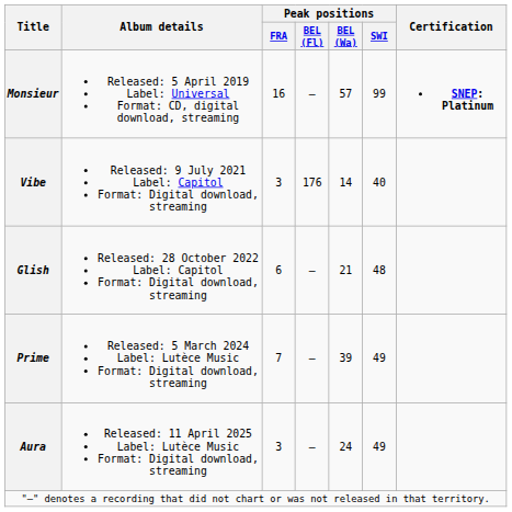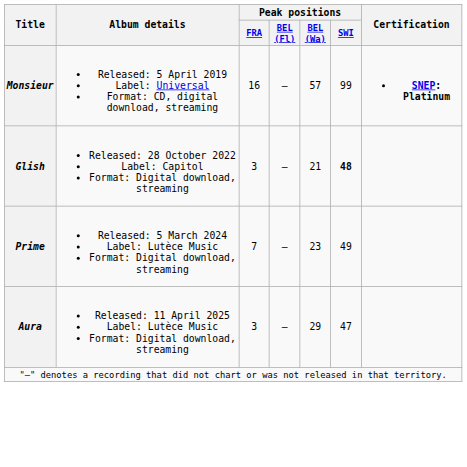 <table class="wikitable plainrowheaders" style="text-align:center">
 <tr>
 <th scope="col" rowspan="2">Title</th>
 <th scope="col" rowspan="2">Album details</th>
 <th scope="col" colspan="4">Peak positions</th>
 <th rowspan="2">Certification</th>
 </tr>
 <tr>
 <th scope="col" style="width:3em;font-size:90%;"><a href='#'>FRA</a><br></th>
 <th scope="col" style="width:3em;font-size:90%;"><a href='#'>BEL<br>(Fl)</a><br></th>
 <th scope="col" style="width:3em;font-size:90%;"><a href='#'>BEL <br>(Wa)</a><br></th>
 <th scope="col" style="width:3em;font-size:90%;"><a href='#'>SWI</a><br></th>
 </tr>
 <tr>
 <th scope="row"><em>Monsieur</em></th>
 <td><br><ul><li>Released: 5 April 2019</li><li>Label: <a href='#'>Universal</a></li><li>Format: CD, digital download, streaming</li></ul></td>
 <td>16</td>
 <td>—</td>
 <td>57</td>
 <td>99</td>
 <td><strong><br><ul><li><a href='#'>SNEP</a>: Platinum</li></ul></strong></td>
 </tr>
 <tr>
-<th scope="row"><em>Vibe</em></th>
-<td><br><ul><li>Released: 9 July 2021</li><li>Label: <a href='#'>Capitol</a></li><li>Format: Digital download, streaming</li></ul></td>
-<td>3</td>
-<td>176</td>
-<td>14</td>
-<td>40</td>
-<td></td>
-</tr>
-<tr>
 <th scope="row"><em>Glish</em></th>
 <td><br><ul><li>Released: 28 October 2022</li><li>Label: Capitol</li><li>Format: Digital download, streaming</li></ul></td>
-<td>6</td>
+<td>3</td>
 <td>—</td>
 <td>21</td>
-<td>48</td>
+<td><strong>48</strong></td>
 <td></td>
 </tr>
 <tr>
 <th scope="row"><em>Prime</em></th>
 <td><br><ul><li>Released: 5 March 2024</li><li>Label: Lutèce Music</li><li>Format: Digital download, streaming</li></ul></td>
 <td>7</td>
 <td>—</td>
-<td>39</td>
+<td>23</td>
 <td>49</td>
 <td></td>
 </tr>
 <tr>
 <th scope="row"><em>Aura</em></th>
 <td><br><ul><li>Released: 11 April 2025</li><li>Label: Lutèce Music</li><li>Format: Digital download, streaming</li></ul></td>
 <td>3</td>
 <td>—</td>
-<td>24</td>
-<td>49</td>
+<td>29</td>
+<td>47</td>
 <td></td>
 </tr>
 <tr>
 <td colspan="7" style="font-size:90%">"—" denotes a recording that did not chart or was not released in that territory.</td>
 </tr>
 </table>
